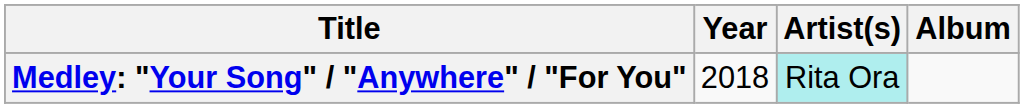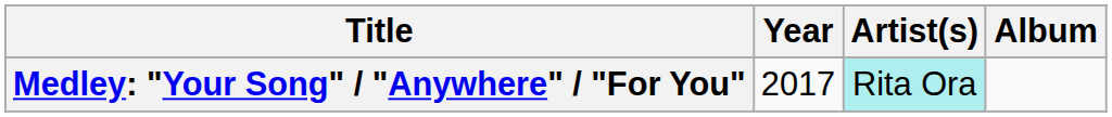 <table class="wikitable plainrowheaders" style="text-align:center;">
 <tr>
 <th scope="col">Title</th>
 <th scope="col">Year</th>
 <th scope="col">Artist(s)</th>
 <th scope="col ">Album</th>
 </tr>
 <tr>
 <th scope="row"><a href='#'>Medley</a>: "<a href='#'>Your Song</a>" / "<a href='#'>Anywhere</a>" / "For You" <br></th>
-<td>2018</td>
+<td>2017</td>
 <td style="background: paleturquoise;">Rita Ora</td>
 <td></td>
 </tr>
 </table>
